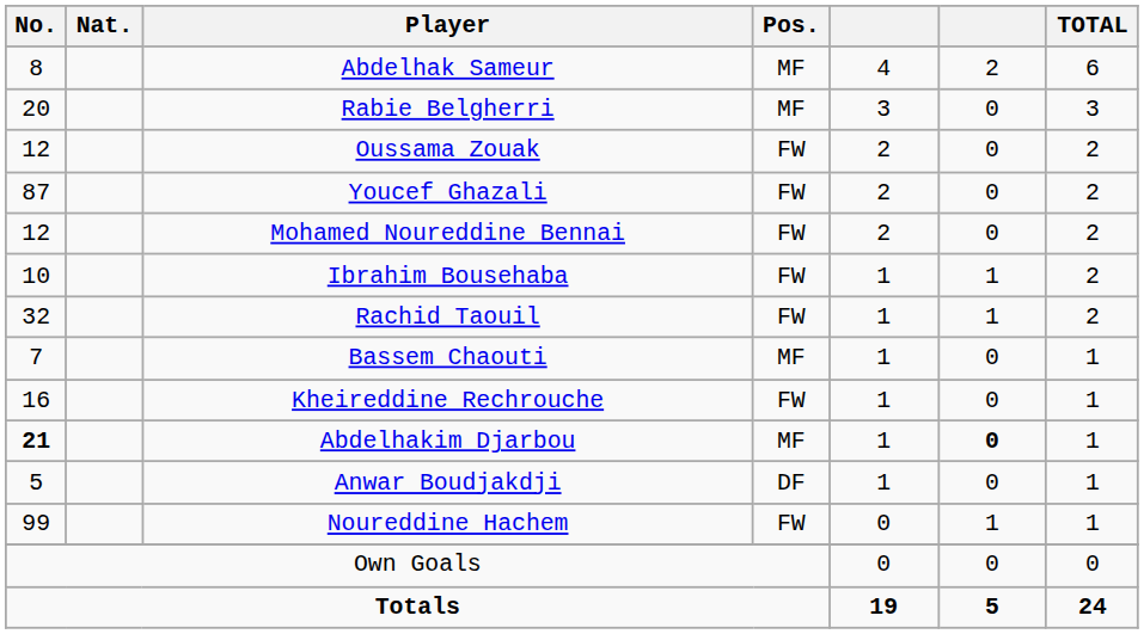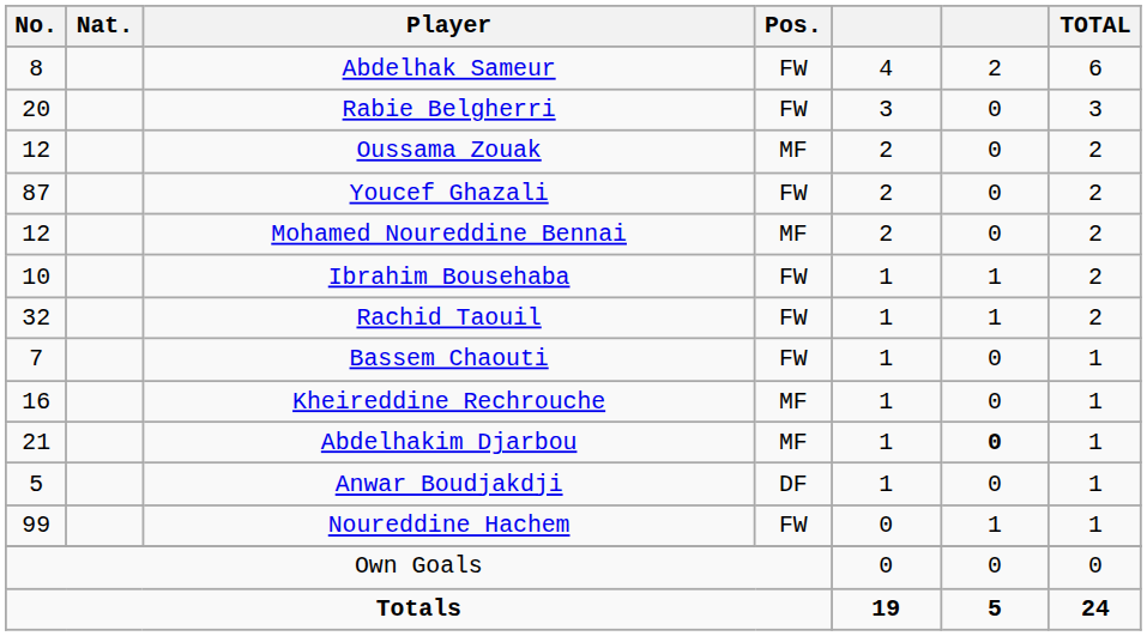 <table class="wikitable sortable alternance"  style="font-size:85%; text-align:center; line-height:14px; width:60%;">
 <tr>
 <th width=10>No.</th>
 <th width=10>Nat.</th>
 <th scope="col" style="width:250px;">Player</th>
 <th width=10>Pos.</th>
 <th width=40></th>
 <th width=40></th>
 <th width=10>TOTAL</th>
 </tr>
 <tr>
 <td>8</td>
 <td></td>
 <td><a href='#'>Abdelhak Sameur</a></td>
-<td>MF</td>
+<td>FW</td>
 <td>4</td>
 <td>2</td>
 <td>6</td>
 </tr>
 <tr>
 <td>20</td>
 <td></td>
 <td><a href='#'>Rabie Belgherri</a></td>
-<td>MF</td>
+<td>FW</td>
 <td>3</td>
 <td>0</td>
 <td>3</td>
 </tr>
 <tr>
 <td>12</td>
 <td></td>
 <td><a href='#'>Oussama Zouak</a></td>
-<td>FW</td>
+<td>MF</td>
 <td>2</td>
 <td>0</td>
 <td>2</td>
 </tr>
 <tr>
 <td>87</td>
 <td></td>
 <td><a href='#'>Youcef Ghazali</a></td>
 <td>FW</td>
 <td>2</td>
 <td>0</td>
 <td>2</td>
 </tr>
 <tr>
 <td>12</td>
 <td></td>
 <td><a href='#'>Mohamed Noureddine Bennai</a></td>
-<td>FW</td>
+<td>MF</td>
 <td>2</td>
 <td>0</td>
 <td>2</td>
 </tr>
 <tr>
 <td>10</td>
 <td></td>
 <td><a href='#'>Ibrahim Bousehaba</a></td>
 <td>FW</td>
 <td>1</td>
 <td>1</td>
 <td>2</td>
 </tr>
 <tr>
 <td>32</td>
 <td></td>
 <td><a href='#'>Rachid Taouil</a></td>
 <td>FW</td>
 <td>1</td>
 <td>1</td>
 <td>2</td>
 </tr>
 <tr>
 <td>7</td>
 <td></td>
 <td><a href='#'>Bassem Chaouti</a></td>
-<td>MF</td>
+<td>FW</td>
 <td>1</td>
 <td>0</td>
 <td>1</td>
 </tr>
 <tr>
 <td>16</td>
 <td></td>
 <td><a href='#'>Kheireddine Rechrouche</a></td>
-<td>FW</td>
+<td>MF</td>
 <td>1</td>
 <td>0</td>
 <td>1</td>
 </tr>
 <tr>
-<td><strong>21</strong></td>
+<td>21</td>
 <td></td>
 <td><a href='#'>Abdelhakim Djarbou</a></td>
 <td>MF</td>
 <td>1</td>
 <td><strong>0</strong></td>
 <td>1</td>
 </tr>
 <tr>
 <td>5</td>
 <td></td>
 <td><a href='#'>Anwar Boudjakdji</a></td>
 <td>DF</td>
 <td>1</td>
 <td>0</td>
 <td>1</td>
 </tr>
 <tr>
 <td>99</td>
 <td></td>
 <td><a href='#'>Noureddine Hachem</a></td>
 <td>FW</td>
 <td>0</td>
 <td>1</td>
 <td>1</td>
 </tr>
 <tr>
 </tr>
 <tr class="sortbottom">
 <td colspan="4">Own Goals</td>
 <td>0</td>
 <td>0</td>
 <td>0</td>
 </tr>
 <tr class="sortbottom">
 <td colspan="4"><strong>Totals</strong></td>
 <td><strong>19</strong></td>
 <td><strong>5</strong></td>
 <td><strong>24</strong></td>
 </tr>
 </table>
